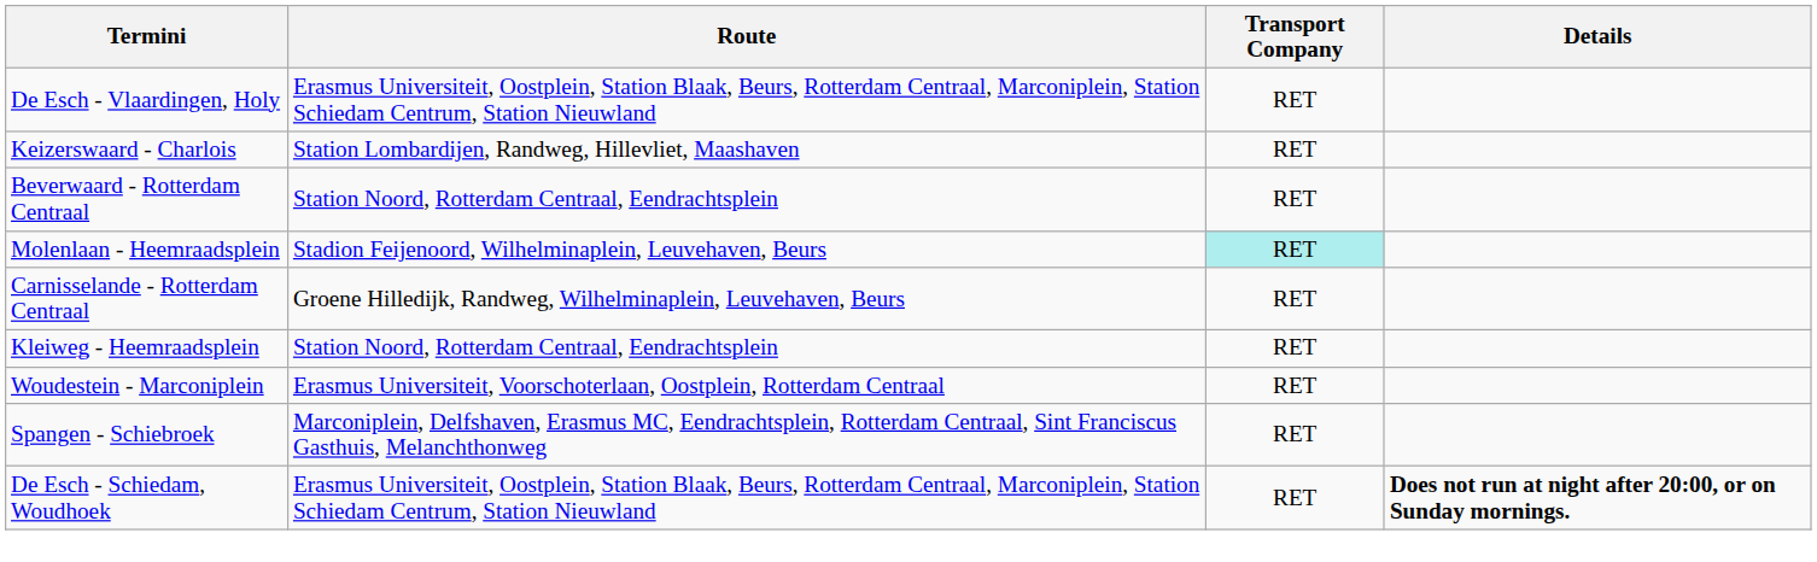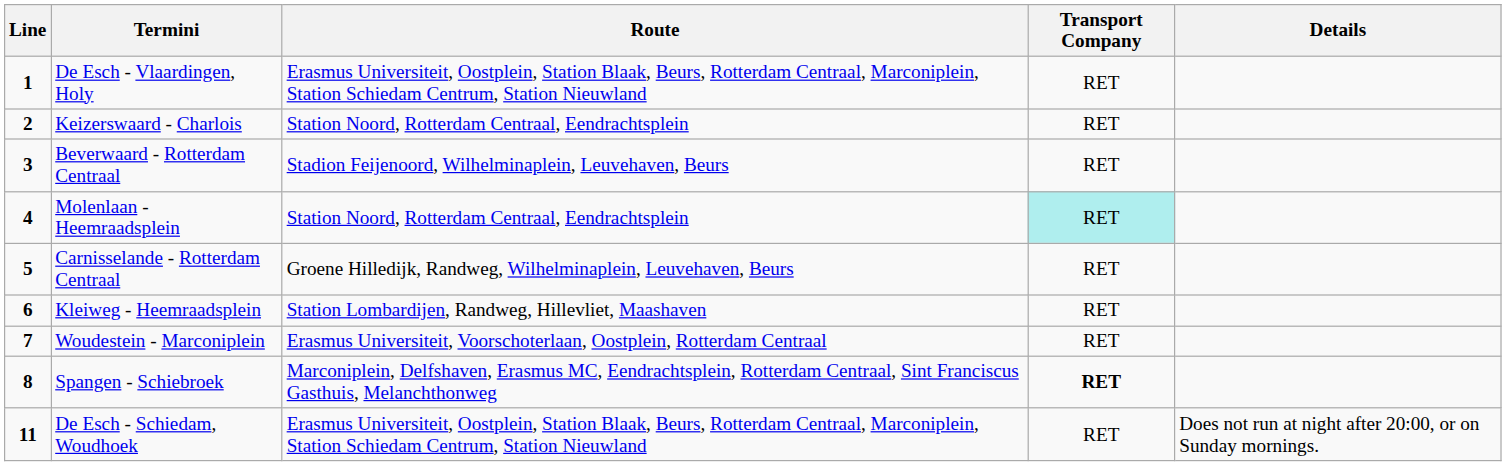 <table class="wikitable">
 <tr>
+<th>Line</th>
 <th>Termini</th>
 <th>Route</th>
 <th>Transport Company</th>
 <th>Details</th>
 </tr>
 <tr>
+<td style="text-align:center;"><strong><span> 1 </span></strong></td>
 <td><a href='#'>De Esch</a> - <a href='#'>Vlaardingen</a>, <a href='#'>Holy</a></td>
 <td><a href='#'>Erasmus Universiteit</a>, <a href='#'>Oostplein</a>, <a href='#'>Station Blaak</a>, <a href='#'>Beurs</a>, <a href='#'>Rotterdam Centraal</a>, <a href='#'>Marconiplein</a>, <a href='#'>Station Schiedam Centrum</a>, <a href='#'>Station Nieuwland</a></td>
 <td style="text-align:center;">RET</td>
 <td></td>
 </tr>
 <tr>
+<td style="text-align:center;"><strong><span> 2 </span></strong></td>
 <td><a href='#'>Keizerswaard</a> - <a href='#'>Charlois</a></td>
-<td><a href='#'>Station Lombardijen</a>, Randweg, Hillevliet, <a href='#'>Maashaven</a></td>
-<td style="text-align:center;">RET</td>
-<td></td>
-</tr>
-<tr>
-<td><a href='#'>Beverwaard</a> - <a href='#'>Rotterdam Centraal</a></td>
 <td><a href='#'>Station Noord</a>, <a href='#'>Rotterdam Centraal</a>, <a href='#'>Eendrachtsplein</a></td>
 <td style="text-align:center;">RET</td>
 <td></td>
 </tr>
 <tr>
+<td style="text-align:center;"><strong><span> 3 </span></strong></td>
+<td><a href='#'>Beverwaard</a> - <a href='#'>Rotterdam Centraal</a></td>
+<td><a href='#'>Stadion Feijenoord</a>, <a href='#'>Wilhelminaplein</a>, <a href='#'>Leuvehaven</a>, <a href='#'>Beurs</a></td>
+<td style="text-align:center;">RET</td>
+<td></td>
+</tr>
+<tr>
+<td style="text-align:center;"><strong><span> 4 </span></strong></td>
 <td><a href='#'>Molenlaan</a> - <a href='#'>Heemraadsplein</a></td>
-<td><a href='#'>Stadion Feijenoord</a>, <a href='#'>Wilhelminaplein</a>, <a href='#'>Leuvehaven</a>, <a href='#'>Beurs</a></td>
+<td><a href='#'>Station Noord</a>, <a href='#'>Rotterdam Centraal</a>, <a href='#'>Eendrachtsplein</a></td>
 <td style="background: paleturquoise; text-align:center;">RET</td>
 <td></td>
 </tr>
 <tr>
+<td style="text-align:center;"><strong><span> 5 </span></strong></td>
 <td><a href='#'>Carnisselande</a> - <a href='#'>Rotterdam Centraal</a></td>
 <td>Groene Hilledijk, Randweg, <a href='#'>Wilhelminaplein</a>, <a href='#'>Leuvehaven</a>, <a href='#'>Beurs</a></td>
 <td style="text-align:center;">RET</td>
 <td></td>
 </tr>
 <tr>
+<td style="text-align:center;"><strong><span> 6 </span></strong></td>
 <td><a href='#'>Kleiweg</a> - <a href='#'>Heemraadsplein</a></td>
-<td><a href='#'>Station Noord</a>, <a href='#'>Rotterdam Centraal</a>, <a href='#'>Eendrachtsplein</a></td>
+<td><a href='#'>Station Lombardijen</a>, Randweg, Hillevliet, <a href='#'>Maashaven</a></td>
 <td style="text-align:center;">RET</td>
 <td></td>
 </tr>
 <tr>
+<td style="text-align:center;"><strong><span> 7 </span></strong></td>
 <td><a href='#'>Woudestein</a> - <a href='#'>Marconiplein</a></td>
 <td><a href='#'>Erasmus Universiteit</a>, <a href='#'>Voorschoterlaan</a>, <a href='#'>Oostplein</a>, <a href='#'>Rotterdam Centraal</a></td>
 <td style="text-align:center;">RET</td>
 <td></td>
 </tr>
 <tr>
+<td style="text-align:center;"><strong><span> 8 </span></strong></td>
 <td><a href='#'>Spangen</a> - <a href='#'>Schiebroek</a></td>
 <td><a href='#'>Marconiplein</a>, <a href='#'>Delfshaven</a>, <a href='#'>Erasmus MC</a>, <a href='#'>Eendrachtsplein</a>, <a href='#'>Rotterdam Centraal</a>, <a href='#'>Sint Franciscus Gasthuis</a>, <a href='#'>Melanchthonweg</a></td>
-<td style="text-align:center;">RET</td>
+<td style="text-align:center;"><strong>RET</strong></td>
 <td></td>
 </tr>
 <tr>
+<td style="text-align:center;"><strong><span> 11 </span></strong></td>
 <td><a href='#'>De Esch</a> - <a href='#'>Schiedam</a>, <a href='#'>Woudhoek</a></td>
 <td><a href='#'>Erasmus Universiteit</a>, <a href='#'>Oostplein</a>, <a href='#'>Station Blaak</a>, <a href='#'>Beurs</a>, <a href='#'>Rotterdam Centraal</a>, <a href='#'>Marconiplein</a>, <a href='#'>Station Schiedam Centrum</a>, <a href='#'>Station Nieuwland</a></td>
 <td style="text-align:center;">RET</td>
-<td><strong>Does not run at night after 20:00, or on Sunday mornings.</strong></td>
+<td>Does not run at night after 20:00, or on Sunday mornings.</td>
 </tr>
 </table>
